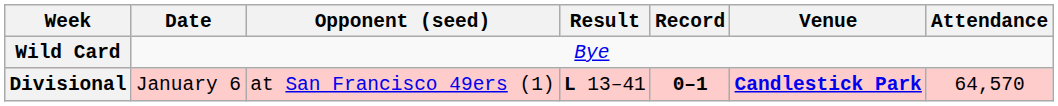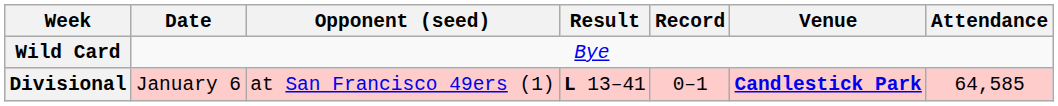 <table class="wikitable" style="text-align:center">
 <tr>
 <th>Week</th>
 <th>Date</th>
 <th>Opponent (seed)</th>
 <th>Result</th>
 <th>Record</th>
 <th>Venue</th>
 <th>Attendance</th>
 </tr>
 <tr>
 <th>Wild Card</th>
 <td colspan="6"><em><a href='#'>Bye</a></em></td>
 </tr>
 <tr style="background:#fcc">
 <th>Divisional</th>
 <td>January 6</td>
 <td>at <a href='#'>San Francisco 49ers</a> (1)</td>
 <td><strong>L</strong> 13–41</td>
-<td><strong>0–1</strong></td>
+<td>0–1</td>
 <td><strong><a href='#'>Candlestick Park</a></strong></td>
-<td>64,570</td>
+<td>64,585</td>
 </tr>
 </table>
